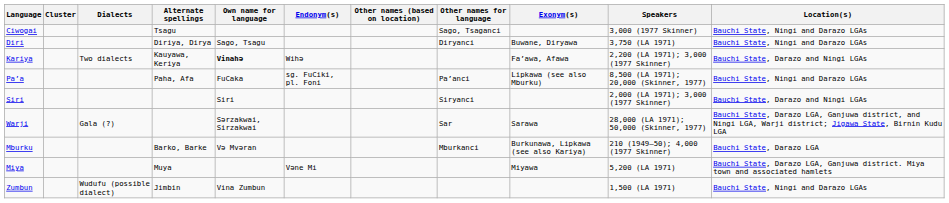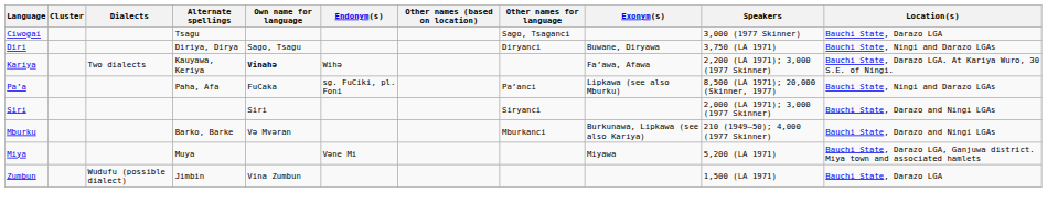 <table class="wikitable sortable" | style="font-size: 75%;" |>
 <tr>
 <th>Language</th>
 <th>Cluster</th>
 <th>Dialects</th>
 <th>Alternate spellings</th>
 <th>Own name for language</th>
 <th><a href='#'>Endonym</a>(s)</th>
 <th>Other names (based on location)</th>
 <th>Other names  for language</th>
 <th><a href='#'>Exonym</a>(s)</th>
 <th>Speakers</th>
 <th>Location(s)</th>
 </tr>
 <tr>
 <td><a href='#'>Ciwogai</a></td>
 <td></td>
 <td></td>
 <td>Tsagu</td>
 <td></td>
 <td></td>
 <td></td>
 <td>Sago, Tsaganci</td>
 <td></td>
 <td>3,000 (1977 Skinner)</td>
-<td><a href='#'>Bauchi State</a>, Ningi and Darazo LGAs</td>
+<td><a href='#'>Bauchi State</a>, Darazo LGA</td>
 </tr>
 <tr>
 <td><a href='#'>Diri</a></td>
 <td></td>
 <td></td>
 <td>Diriya, Dirya</td>
 <td>Sago, Tsagu</td>
 <td></td>
 <td></td>
 <td>Diryanci</td>
 <td>Buwane, Diryawa</td>
 <td>3,750 (LA 1971)</td>
 <td><a href='#'>Bauchi State</a>, Ningi and Darazo LGAs</td>
 </tr>
 <tr>
 <td><a href='#'>Kariya</a></td>
 <td></td>
 <td>Two dialects</td>
 <td>Kauyawa, Keriya</td>
 <td><strong>Vinahә</strong></td>
 <td>Wihә</td>
 <td></td>
 <td></td>
 <td>Faʼawa, Afawa</td>
 <td>2,200 (LA 1971); 3,000 (1977 Skinner)</td>
-<td><a href='#'>Bauchi State</a>, Darazo and Ningi LGAs</td>
+<td><a href='#'>Bauchi State</a>, Darazo LGA. At Kariya Wuro, 30 S.E. of Ningi.</td>
 </tr>
 <tr>
 <td><a href='#'>Paʼa</a></td>
 <td></td>
 <td></td>
 <td>Paha, Afa</td>
 <td>FuCaka</td>
 <td>sg. FuCiki, pl. Foni</td>
 <td></td>
 <td>Paʼanci</td>
 <td>Lipkawa (see also Mburku)</td>
 <td>8,500 (LA 1971); 20,000 (Skinner, 1977)</td>
 <td><a href='#'>Bauchi State</a>, Ningi and Darazo LGAs</td>
 </tr>
 <tr>
 <td><a href='#'>Siri</a></td>
 <td></td>
 <td></td>
 <td></td>
 <td>Siri</td>
 <td></td>
 <td></td>
 <td>Siryanci</td>
 <td></td>
 <td>2,000 (LA 1971); 3,000 (1977 Skinner)</td>
 <td><a href='#'>Bauchi State</a>, Darazo and Ningi LGAs</td>
 </tr>
 <tr>
-<td><a href='#'>Warji</a></td>
-<td></td>
-<td>Gala (?)</td>
-<td></td>
-<td>Sәrzakwai, Sirzakwai</td>
-<td></td>
-<td></td>
-<td>Sar</td>
-<td>Sarawa</td>
-<td>28,000 (LA 1971); 50,000 (Skinner, 1977)</td>
-<td><a href='#'>Bauchi State</a>, Darazo LGA, Ganjuwa district, and Ningi LGA, Warji district; <a href='#'>Jigawa State</a>, Birnin Kudu LGA</td>
-</tr>
-<tr>
 <td><a href='#'>Mburku</a></td>
 <td></td>
 <td></td>
 <td>Barko, Barke</td>
 <td>Vә Mvәran</td>
 <td></td>
 <td></td>
 <td>Mburkanci</td>
 <td>Burkunawa, Lipkawa (see also Kariya)</td>
 <td>210 (1949–50); 4,000 (1977 Skinner)</td>
-<td><a href='#'>Bauchi State</a>, Darazo LGA</td>
+<td><a href='#'>Bauchi State</a>, Darazo and Ningi LGAs</td>
 </tr>
 <tr>
 <td><a href='#'>Miya</a></td>
 <td></td>
 <td></td>
 <td>Muya</td>
 <td></td>
 <td>Vәne Mi</td>
 <td></td>
 <td></td>
 <td>Miyawa</td>
 <td>5,200 (LA 1971)</td>
 <td><a href='#'>Bauchi State</a>, Darazo LGA, Ganjuwa district. Miya town and associated hamlets</td>
 </tr>
 <tr>
 <td><a href='#'>Zumbun</a></td>
 <td></td>
 <td>Wudufu (possible dialect)</td>
 <td>Jimbin</td>
 <td>Vina Zumbun</td>
 <td></td>
 <td></td>
 <td></td>
 <td></td>
 <td>1,500 (LA 1971)</td>
-<td><a href='#'>Bauchi State</a>, Ningi and Darazo LGAs</td>
+<td><a href='#'>Bauchi State</a>, Darazo LGA</td>
 </tr>
 </table>
